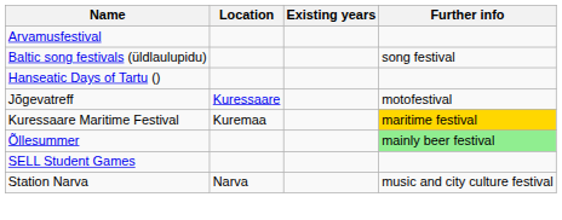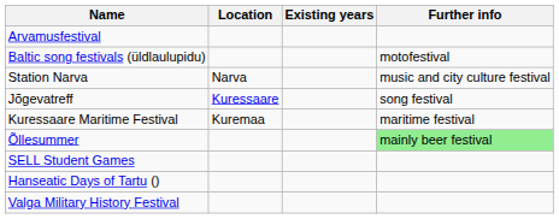 <table class="wikitable sortable">
 <tr>
 <th>Name</th>
 <th>Location</th>
 <th>Existing years</th>
 <th>Further info</th>
 </tr>
 <tr>
 <td><a href='#'>Arvamusfestival</a></td>
 <td></td>
 <td></td>
 <td></td>
 </tr>
 <tr>
 <td><a href='#'>Baltic song festivals</a> (üldlaulupidu)</td>
 <td></td>
 <td></td>
-<td>song festival</td>
+<td>motofestival</td>
 </tr>
 <tr>
-<td><a href='#'>Hanseatic Days of Tartu</a> ()</td>
+<td>Station Narva</td>
+<td>Narva</td>
 <td></td>
-<td></td>
-<td></td>
+<td>music and city culture festival</td>
 </tr>
 <tr>
 <td>Jõgevatreff</td>
 <td><a href='#'>Kuressaare</a></td>
 <td></td>
-<td>motofestival</td>
+<td>song festival</td>
 </tr>
 <tr>
 <td>Kuressaare Maritime Festival</td>
 <td>Kuremaa</td>
 <td></td>
-<td style="background: gold;">maritime festival</td>
+<td>maritime festival</td>
 </tr>
 <tr>
 <td><a href='#'>Õllesummer</a></td>
 <td></td>
 <td></td>
 <td style="background: lightgreen;">mainly beer festival</td>
 </tr>
 <tr>
 <td><a href='#'>SELL Student Games</a></td>
 <td></td>
 <td></td>
 <td></td>
 </tr>
 <tr>
-<td>Station Narva</td>
-<td>Narva</td>
+<td><a href='#'>Hanseatic Days of Tartu</a> ()</td>
 <td></td>
-<td>music and city culture festival</td>
+<td></td>
+<td></td>
+</tr>
+<tr>
+<td><a href='#'>Valga Military History Festival</a></td>
+<td></td>
+<td></td>
+<td></td>
 </tr>
 </table>
